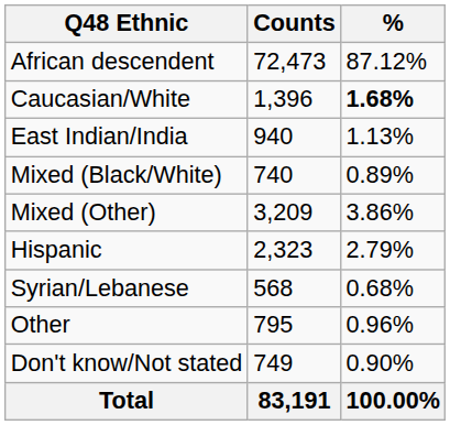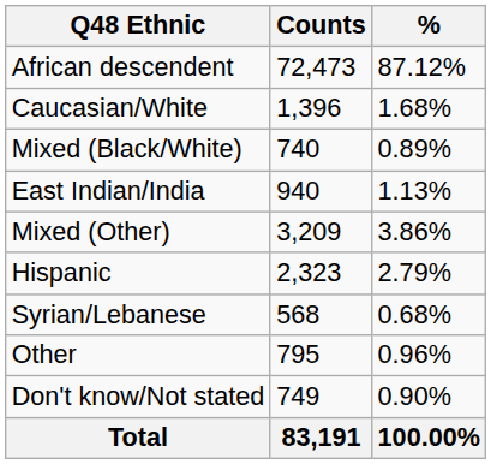 <table class="wikitable sortable">
 <tr>
 <th>Q48 Ethnic</th>
 <th>Counts</th>
 <th>%</th>
 </tr>
 <tr>
 <td>African descendent</td>
 <td>72,473</td>
 <td>87.12%</td>
 </tr>
 <tr>
 <td>Caucasian/White</td>
 <td>1,396</td>
-<td><strong>1.68%</strong></td>
+<td>1.68%</td>
+</tr>
+<tr>
+<td>Mixed (Black/White)</td>
+<td>740</td>
+<td>0.89%</td>
 </tr>
 <tr>
 <td>East Indian/India</td>
 <td>940</td>
 <td>1.13%</td>
-</tr>
-<tr>
-<td>Mixed (Black/White)</td>
-<td>740</td>
-<td>0.89%</td>
 </tr>
 <tr>
 <td>Mixed (Other)</td>
 <td>3,209</td>
 <td>3.86%</td>
 </tr>
 <tr>
 <td>Hispanic</td>
 <td>2,323</td>
 <td>2.79%</td>
 </tr>
 <tr>
 <td>Syrian/Lebanese</td>
 <td>568</td>
 <td>0.68%</td>
 </tr>
 <tr>
 <td>Other</td>
 <td>795</td>
 <td>0.96%</td>
 </tr>
 <tr>
 <td>Don't know/Not stated</td>
 <td>749</td>
 <td>0.90%</td>
 </tr>
 <tr>
 <th>Total</th>
 <th>83,191</th>
 <th>100.00%</th>
 </tr>
 </table>
